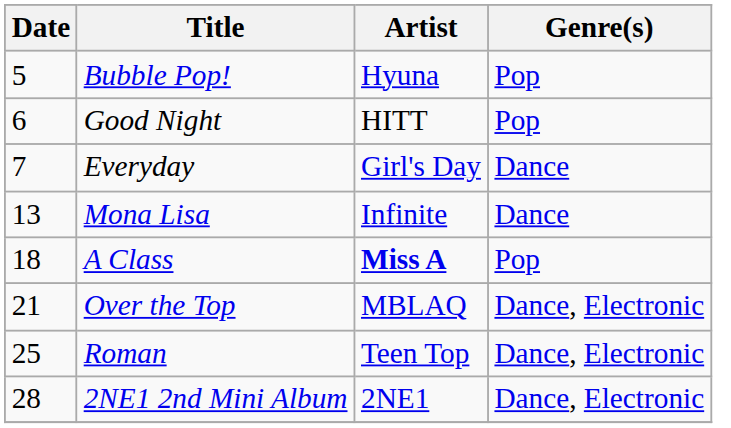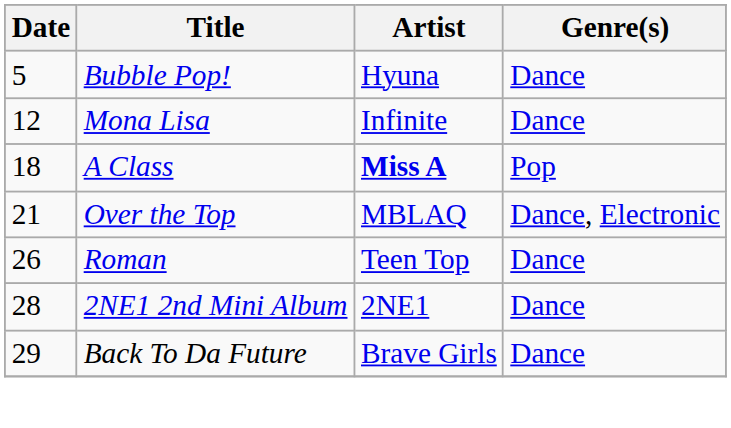 <table class="wikitable" style="text-align: left;">
 <tr>
 <th>Date</th>
 <th>Title</th>
 <th>Artist</th>
 <th>Genre(s)</th>
 </tr>
 <tr>
 <td rowspan="1">5</td>
 <td><em><a href='#'>Bubble Pop!</a></em></td>
 <td><a href='#'>Hyuna</a></td>
-<td><a href='#'>Pop</a></td>
-</tr>
-<tr>
-<td rowspan="1">6</td>
-<td><em>Good Night</em></td>
-<td>HITT</td>
-<td><a href='#'>Pop</a></td>
-</tr>
-<tr>
-<td rowspan="1">7</td>
-<td><em>Everyday</em></td>
-<td><a href='#'>Girl's Day</a></td>
 <td><a href='#'>Dance</a></td>
 </tr>
 <tr>
-<td rowspan="1">13</td>
+<td rowspan="1">12</td>
 <td><em> <a href='#'>Mona Lisa</a></em></td>
 <td><a href='#'>Infinite</a></td>
 <td><a href='#'>Dance</a></td>
 </tr>
 <tr>
 <td rowspan="1">18</td>
 <td><em><a href='#'>A Class</a></em></td>
 <td><strong><a href='#'>Miss A</a></strong></td>
 <td><a href='#'>Pop</a></td>
 </tr>
 <tr>
 <td rowspan="1">21</td>
 <td><em><a href='#'>Over the Top</a></em></td>
 <td><a href='#'>MBLAQ</a></td>
 <td><a href='#'>Dance</a>, <a href='#'>Electronic</a></td>
 </tr>
 <tr>
-<td rowspan="1">25</td>
+<td rowspan="1">26</td>
 <td><em><a href='#'>Roman</a></em></td>
 <td><a href='#'>Teen Top</a></td>
-<td><a href='#'>Dance</a>, <a href='#'>Electronic</a></td>
+<td><a href='#'>Dance</a></td>
 </tr>
 <tr>
 <td rowspan="1">28</td>
 <td><em><a href='#'>2NE1 2nd Mini Album</a></em></td>
 <td><a href='#'>2NE1</a></td>
-<td><a href='#'>Dance</a>, <a href='#'>Electronic</a></td>
+<td><a href='#'>Dance</a></td>
+</tr>
+<tr>
+<td rowspan="1">29</td>
+<td><em>Back To Da Future</em></td>
+<td><a href='#'>Brave Girls</a></td>
+<td><a href='#'>Dance</a></td>
 </tr>
 <tr>
 </tr>
 </table>
